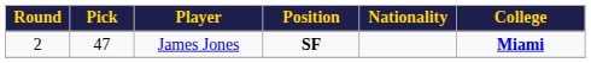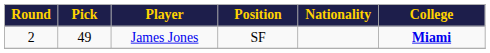 <table class="wikitable sortable sortable">
 <tr>
 <th style="background:#1D1E4B; color:#FFD300" width="10%">Round</th>
 <th style="background:#1D1E4B; color:#FFD300" width="10%">Pick</th>
 <th style="background:#1D1E4B; color:#FFD300" width="20%">Player</th>
 <th style="background:#1D1E4B; color:#FFD300" width="15%">Position</th>
 <th style="background:#1D1E4B; color:#FFD300" width="15%">Nationality</th>
 <th style="background:#1D1E4B; color:#FFD300" width="20%">College</th>
 </tr>
 <tr align="center" bgcolor="">
 <td>2</td>
-<td>47</td>
+<td>49</td>
 <td><a href='#'>James Jones</a></td>
-<td><strong>SF</strong></td>
+<td>SF</td>
 <td></td>
 <td><strong><a href='#'>Miami</a></strong></td>
 </tr>
 <tr align="center" bgcolor="">
 </tr>
 </table>
